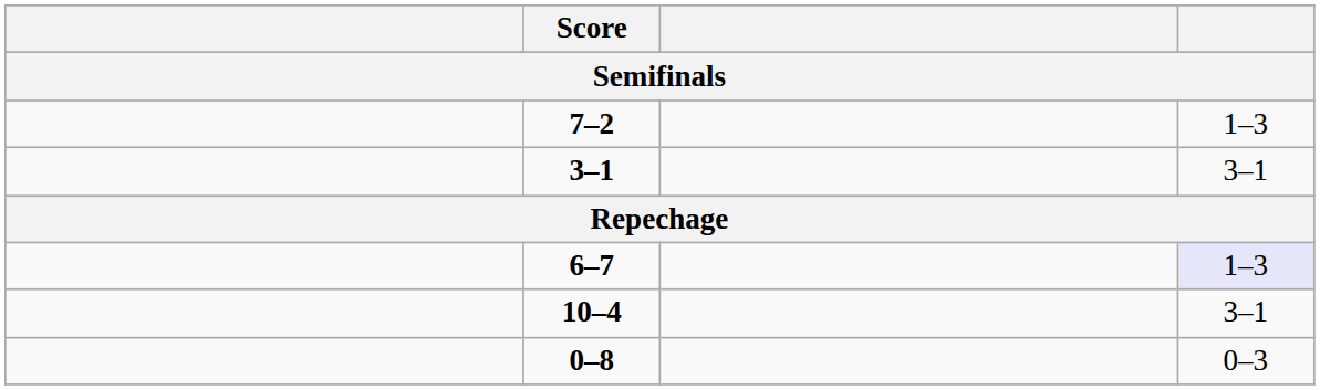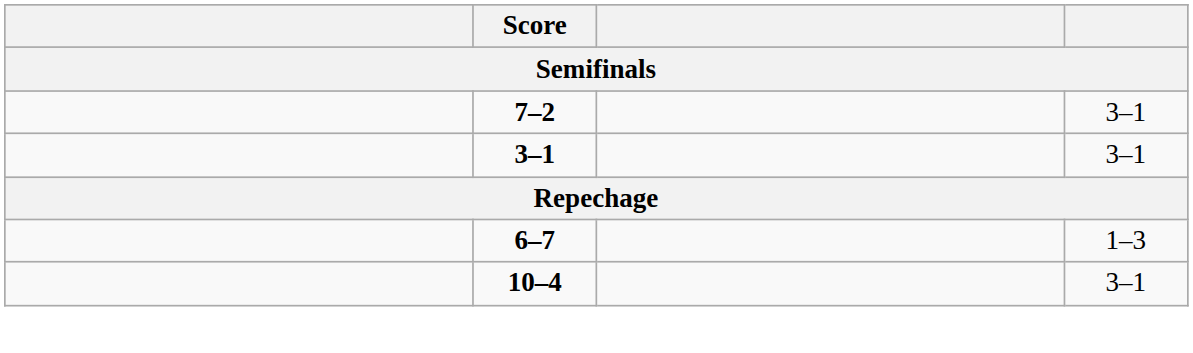 <table class="wikitable" style="text-align: left; ">
 <tr>
 <th align="right" width="270"></th>
 <th width="65">Score</th>
 <th align="left" width="270"></th>
 <th width="65"></th>
 </tr>
 <tr>
 <th colspan=4>Semifinals</th>
 </tr>
 <tr>
 <td><strong></strong></td>
 <td align="center"><strong>7–2</strong></td>
 <td></td>
-<td align=center>1–3 <strong></strong></td>
+<td align=center>3–1 <strong></strong></td>
 </tr>
 <tr>
 <td><strong></strong></td>
 <td align="center"><strong>3–1</strong></td>
 <td></td>
 <td align=center>3–1 <strong></strong></td>
 </tr>
 <tr>
 <th colspan=4>Repechage</th>
 </tr>
 <tr>
 <td></td>
 <td align="center"><strong>6–7</strong></td>
 <td><strong></strong></td>
-<td align=center style="background: lavender;">1–3 <strong></strong></td>
+<td align=center>1–3 <strong></strong></td>
 </tr>
 <tr>
 <td><strong></strong></td>
 <td align="center"><strong>10–4</strong></td>
 <td></td>
 <td align=center>3–1 <strong></strong></td>
 </tr>
-<tr>
-<td></td>
-<td align="center"><strong>0–8</strong></td>
-<td><strong></strong></td>
-<td align=center>0–3 <strong></strong></td>
-</tr>
 </table>
